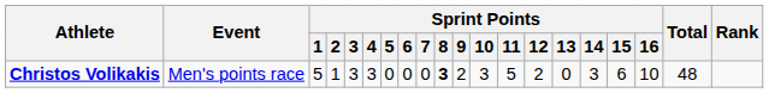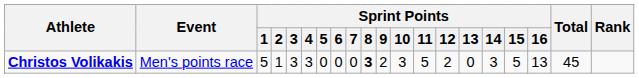 <table class="wikitable" style="font-size:90%">
 <tr>
 <th rowspan=2>Athlete</th>
 <th rowspan=2>Event</th>
 <th colspan=16>Sprint Points</th>
 <th rowspan=2>Total</th>
 <th rowspan=2>Rank</th>
 </tr>
 <tr align=center>
 <th>1</th>
 <th>2</th>
 <th>3</th>
 <th>4</th>
 <th>5</th>
 <th>6</th>
 <th>7</th>
 <th>8</th>
 <th>9</th>
 <th>10</th>
 <th>11</th>
 <th>12</th>
 <th>13</th>
 <th>14</th>
 <th>15</th>
 <th>16</th>
 </tr>
 <tr align=center>
 <td><strong><a href='#'>Christos Volikakis</a></strong></td>
 <td align=left><a href='#'>Men's points race</a></td>
 <td>5</td>
 <td>1</td>
 <td>3</td>
 <td>3</td>
 <td>0</td>
 <td>0</td>
 <td>0</td>
 <td><strong>3</strong></td>
 <td>2</td>
 <td>3</td>
 <td>5</td>
 <td>2</td>
 <td>0</td>
 <td>3</td>
-<td>6</td>
-<td>10</td>
-<td>48</td>
+<td>5</td>
+<td>13</td>
+<td>45</td>
 <td></td>
 </tr>
 </table>
